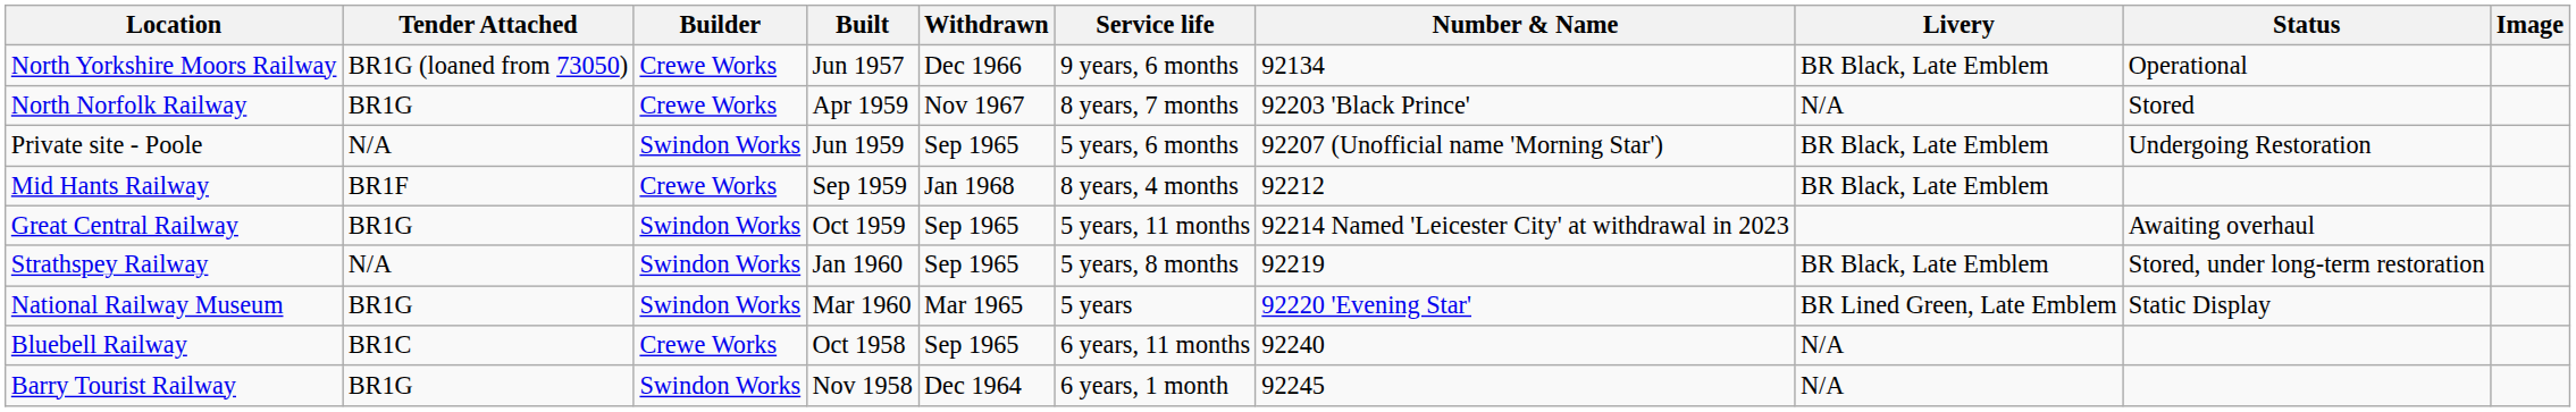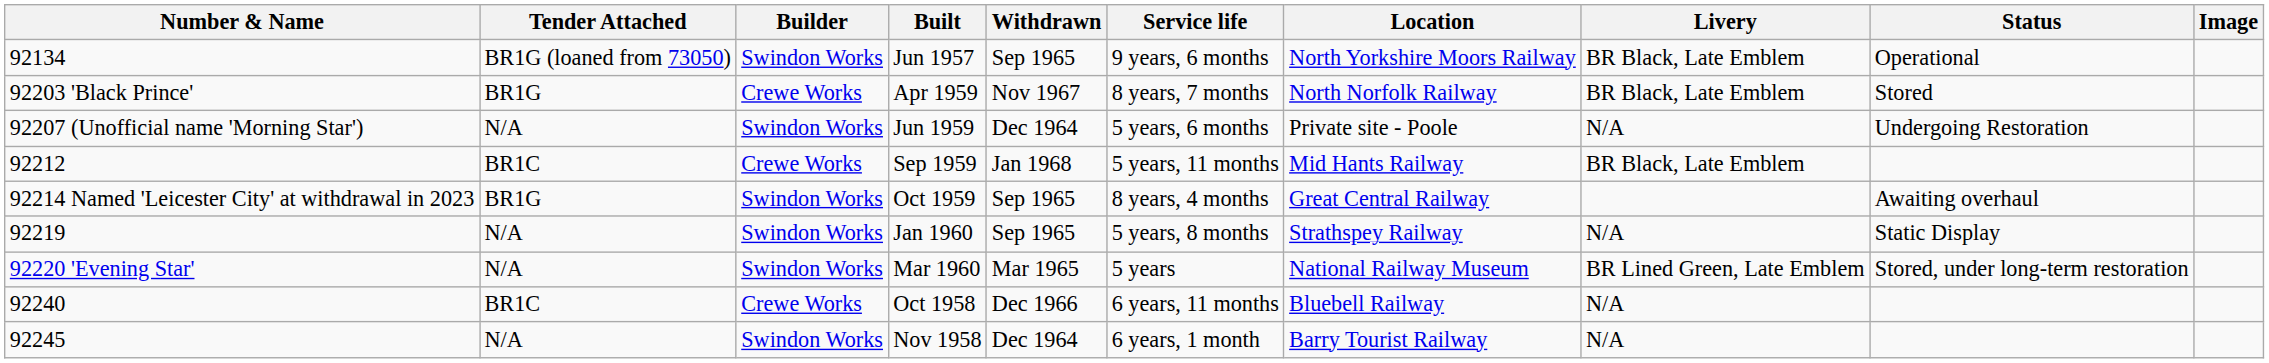 <table class="wikitable sortable">
 <tr>
-<th align=left>Location</th>
+<th align=left>Number & Name</th>
 <th align=left>Tender Attached</th>
 <th align=left>Builder</th>
 <th align=left>Built</th>
 <th align=left>Withdrawn</th>
 <th align=left>Service life</th>
-<th align=left>Number & Name</th>
+<th align=left>Location</th>
 <th align=left>Livery</th>
 <th align=left>Status</th>
 <th align=left>Image</th>
 </tr>
 <tr>
+<td align=left>92134</td>
+<td align=left>BR1G (loaned from <a href='#'>73050</a>)</td>
+<td align=left><a href='#'>Swindon Works</a></td>
+<td align=left>Jun 1957</td>
+<td align=left>Sep 1965</td>
+<td align=left>9 years, 6 months</td>
 <td align=left><a href='#'>North Yorkshire Moors Railway</a></td>
-<td align=left>BR1G (loaned from <a href='#'>73050</a>)</td>
-<td align=left><a href='#'>Crewe Works</a></td>
-<td align=left>Jun 1957</td>
-<td align=left>Dec 1966</td>
-<td align=left>9 years, 6 months</td>
-<td align=left>92134</td>
 <td align=left>BR Black, Late Emblem</td>
 <td align=left>Operational</td>
 <td></td>
 </tr>
 <tr>
-<td align=left><a href='#'>North Norfolk Railway</a></td>
+<td align=left>92203 'Black Prince'</td>
 <td align=left>BR1G</td>
 <td align=left><a href='#'>Crewe Works</a></td>
 <td align=left>Apr 1959</td>
 <td align=left>Nov 1967</td>
 <td align=left>8 years, 7 months</td>
-<td align=left>92203 'Black Prince'</td>
-<td align=left>N/A</td>
+<td align=left><a href='#'>North Norfolk Railway</a></td>
+<td align=left>BR Black, Late Emblem</td>
 <td align=left>Stored</td>
 <td></td>
 </tr>
 <tr>
-<td align=left>Private site - Poole</td>
+<td align=left>92207 (Unofficial name 'Morning Star')</td>
 <td align=left>N/A</td>
 <td align=left><a href='#'>Swindon Works</a></td>
 <td align=left>Jun 1959</td>
-<td align=left>Sep 1965</td>
+<td align=left>Dec 1964</td>
 <td align=left>5 years, 6 months</td>
-<td align=left>92207 (Unofficial name 'Morning Star')</td>
-<td align=left>BR Black, Late Emblem</td>
+<td align=left>Private site - Poole</td>
+<td align=left>N/A</td>
 <td align=left>Undergoing Restoration</td>
 <td></td>
 </tr>
 <tr>
-<td align=left><a href='#'>Mid Hants Railway</a></td>
-<td align=left>BR1F</td>
+<td align=left>92212</td>
+<td align=left>BR1C</td>
 <td align=left><a href='#'>Crewe Works</a></td>
 <td align=left>Sep 1959</td>
 <td align=left>Jan 1968</td>
-<td align=left>8 years, 4 months</td>
-<td align=left>92212</td>
+<td align=left>5 years, 11 months</td>
+<td align=left><a href='#'>Mid Hants Railway</a></td>
 <td align=left>BR Black, Late Emblem</td>
 <td align=left></td>
 <td align=left></td>
 </tr>
 <tr>
-<td align=left><a href='#'>Great Central Railway</a></td>
+<td align=left>92214 Named 'Leicester City' at withdrawal in 2023</td>
 <td align=left>BR1G</td>
 <td align=left><a href='#'>Swindon Works</a></td>
 <td align=left>Oct 1959</td>
 <td align=left>Sep 1965</td>
-<td align=left>5 years, 11 months</td>
-<td align=left>92214 Named 'Leicester City' at withdrawal in 2023</td>
+<td align=left>8 years, 4 months</td>
+<td align=left><a href='#'>Great Central Railway</a></td>
 <td align=left></td>
 <td align=left>Awaiting overhaul</td>
 <td></td>
 </tr>
 <tr>
-<td align=left><a href='#'>Strathspey Railway</a></td>
+<td align=left>92219</td>
 <td align=left>N/A</td>
 <td align=left><a href='#'>Swindon Works</a></td>
 <td align=left>Jan 1960</td>
 <td align=left>Sep 1965</td>
 <td align=left>5 years, 8 months</td>
-<td align=left>92219</td>
-<td align=left>BR Black, Late Emblem</td>
+<td align=left><a href='#'>Strathspey Railway</a></td>
+<td align=left>N/A</td>
+<td align=left>Static Display</td>
+<td></td>
+</tr>
+<tr>
+<td align=left><a href='#'>92220 'Evening Star'</a></td>
+<td align=left>N/A</td>
+<td align=left><a href='#'>Swindon Works</a></td>
+<td align=left>Mar 1960</td>
+<td align=left>Mar 1965</td>
+<td align=left>5 years</td>
+<td align=left><a href='#'>National Railway Museum</a></td>
+<td align=left>BR Lined Green, Late Emblem</td>
 <td align=left>Stored, under long-term restoration</td>
 <td></td>
 </tr>
 <tr>
-<td align=left><a href='#'>National Railway Museum</a></td>
-<td align=left>BR1G</td>
-<td align=left><a href='#'>Swindon Works</a></td>
-<td align=left>Mar 1960</td>
-<td align=left>Mar 1965</td>
-<td align=left>5 years</td>
-<td align=left><a href='#'>92220 'Evening Star'</a></td>
-<td align=left>BR Lined Green, Late Emblem</td>
-<td align=left>Static Display</td>
-<td></td>
-</tr>
-<tr>
-<td align=left><a href='#'>Bluebell Railway</a></td>
+<td align=left>92240</td>
 <td align=left>BR1C</td>
 <td align=left><a href='#'>Crewe Works</a></td>
 <td align=left>Oct 1958</td>
-<td align=left>Sep 1965</td>
+<td align=left>Dec 1966</td>
 <td align=left>6 years, 11 months</td>
-<td align=left>92240</td>
+<td align=left><a href='#'>Bluebell Railway</a></td>
 <td align=left>N/A</td>
 <td align=left></td>
 <td></td>
 </tr>
 <tr>
-<td align=left><a href='#'>Barry Tourist Railway</a></td>
-<td align=left>BR1G</td>
+<td align=left>92245</td>
+<td align=left>N/A</td>
 <td align=left><a href='#'>Swindon Works</a></td>
 <td align=left>Nov 1958</td>
 <td align=left>Dec 1964</td>
 <td align=left>6 years, 1 month</td>
-<td align=left>92245</td>
+<td align=left><a href='#'>Barry Tourist Railway</a></td>
 <td align=left>N/A</td>
 <td align=left></td>
 <td></td>
 </tr>
 </table>
